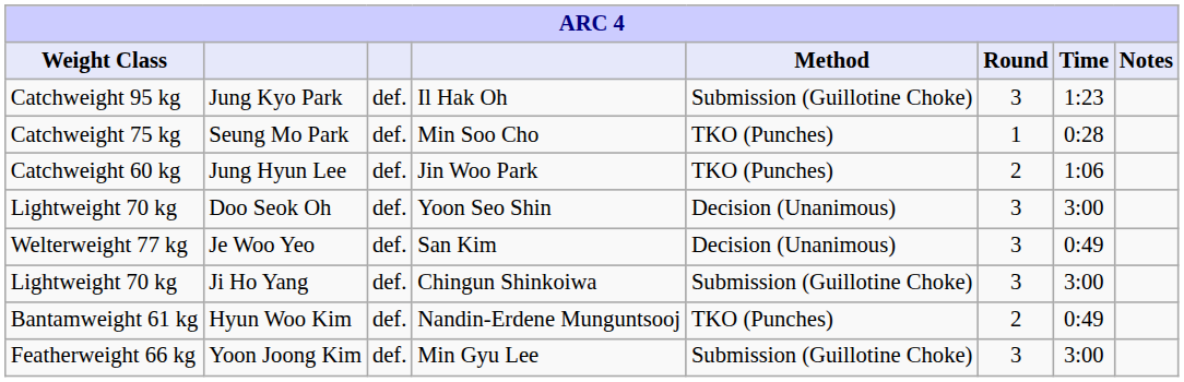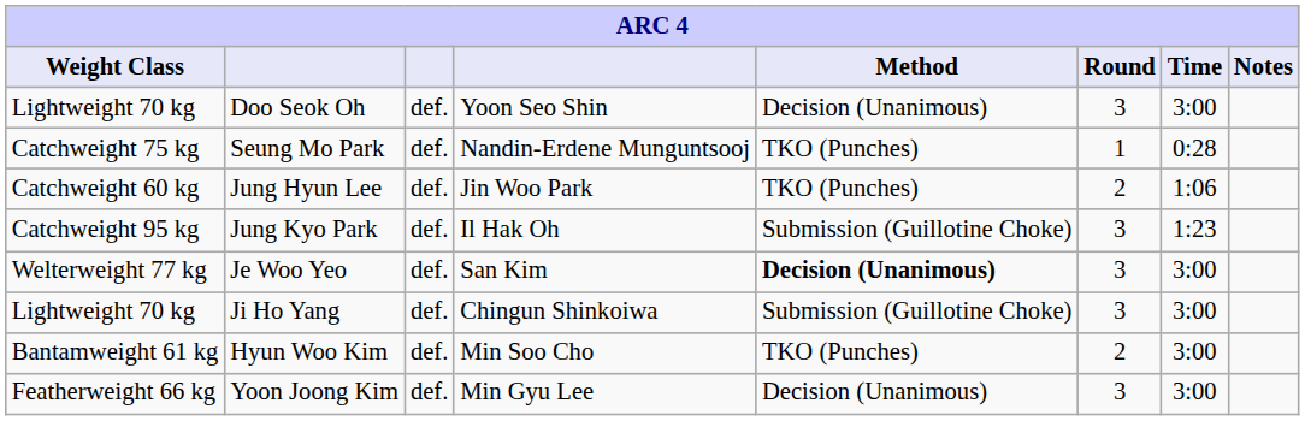 <table class="wikitable" style="font-size: 80%;">
 <tr>
 <th colspan="8" style="background-color: #ccf; color: #000080; text-align: center;"><strong>ARC 4</strong></th>
 </tr>
 <tr>
 <th colspan="1" style="background-color: #E6E8FA; color: #000000; text-align: center;">Weight Class</th>
 <th colspan="1" style="background-color: #E6E8FA; color: #000000; text-align: center;"></th>
 <th colspan="1" style="background-color: #E6E8FA; color: #000000; text-align: center;"></th>
 <th colspan="1" style="background-color: #E6E8FA; color: #000000; text-align: center;"></th>
 <th colspan="1" style="background-color: #E6E8FA; color: #000000; text-align: center;">Method</th>
 <th colspan="1" style="background-color: #E6E8FA; color: #000000; text-align: center;">Round</th>
 <th colspan="1" style="background-color: #E6E8FA; color: #000000; text-align: center;">Time</th>
 <th colspan="1" style="background-color: #E6E8FA; color: #000000; text-align: center;">Notes</th>
 </tr>
 <tr>
-<td>Catchweight 95 kg</td>
-<td> Jung Kyo Park</td>
+<td>Lightweight 70 kg</td>
+<td> Doo Seok Oh</td>
 <td>def.</td>
-<td> Il Hak Oh</td>
-<td>Submission (Guillotine Choke)</td>
+<td> Yoon Seo Shin</td>
+<td>Decision (Unanimous)</td>
 <td align=center>3</td>
-<td align=center>1:23</td>
+<td align=center>3:00</td>
 <td></td>
 </tr>
 <tr>
 <td>Catchweight 75 kg</td>
 <td> Seung Mo Park</td>
 <td>def.</td>
-<td> Min Soo Cho</td>
+<td> Nandin-Erdene Munguntsooj</td>
 <td>TKO (Punches)</td>
 <td align=center>1</td>
 <td align=center>0:28</td>
 <td></td>
 </tr>
 <tr>
 <td>Catchweight 60 kg</td>
 <td> Jung Hyun Lee</td>
 <td>def.</td>
 <td> Jin Woo Park</td>
 <td>TKO (Punches)</td>
 <td align=center>2</td>
 <td align=center>1:06</td>
 <td></td>
 </tr>
 <tr>
-<td>Lightweight 70 kg</td>
-<td> Doo Seok Oh</td>
+<td>Catchweight 95 kg</td>
+<td> Jung Kyo Park</td>
 <td>def.</td>
-<td> Yoon Seo Shin</td>
-<td>Decision (Unanimous)</td>
+<td> Il Hak Oh</td>
+<td>Submission (Guillotine Choke)</td>
 <td align=center>3</td>
-<td align=center>3:00</td>
+<td align=center>1:23</td>
 <td></td>
 </tr>
 <tr>
 <td>Welterweight 77 kg</td>
 <td> Je Woo Yeo</td>
 <td>def.</td>
 <td> San Kim</td>
-<td>Decision (Unanimous)</td>
+<td><strong>Decision (Unanimous)</strong></td>
 <td align=center>3</td>
-<td align=center>0:49</td>
+<td align=center>3:00</td>
 <td></td>
 </tr>
 <tr>
 <td>Lightweight 70 kg</td>
 <td> Ji Ho Yang</td>
 <td>def.</td>
 <td> Chingun Shinkoiwa</td>
 <td>Submission (Guillotine Choke)</td>
 <td align=center>3</td>
 <td align=center>3:00</td>
 <td></td>
 </tr>
 <tr>
 <td>Bantamweight 61 kg</td>
 <td> Hyun Woo Kim</td>
 <td>def.</td>
-<td> Nandin-Erdene Munguntsooj</td>
+<td> Min Soo Cho</td>
 <td>TKO (Punches)</td>
 <td align=center>2</td>
-<td align=center>0:49</td>
+<td align=center>3:00</td>
 <td></td>
 </tr>
 <tr>
 <td>Featherweight 66 kg</td>
 <td> Yoon Joong Kim</td>
 <td>def.</td>
 <td> Min Gyu Lee</td>
-<td>Submission (Guillotine Choke)</td>
+<td>Decision (Unanimous)</td>
 <td align=center>3</td>
 <td align=center>3:00</td>
 <td></td>
 </tr>
 </table>
